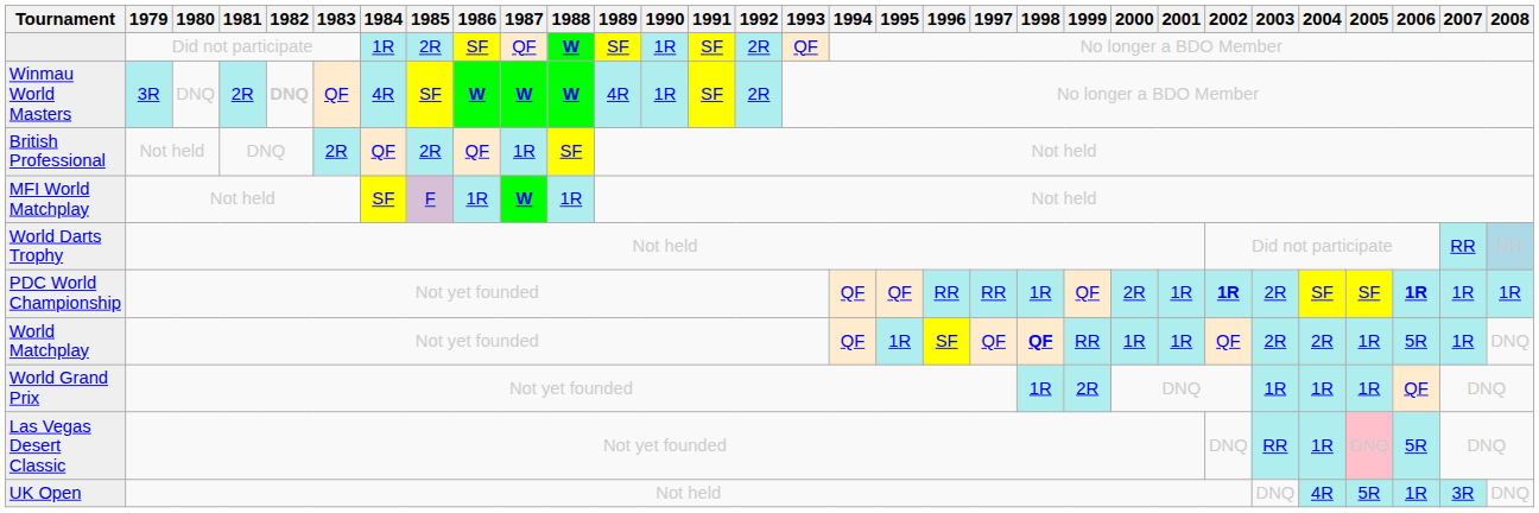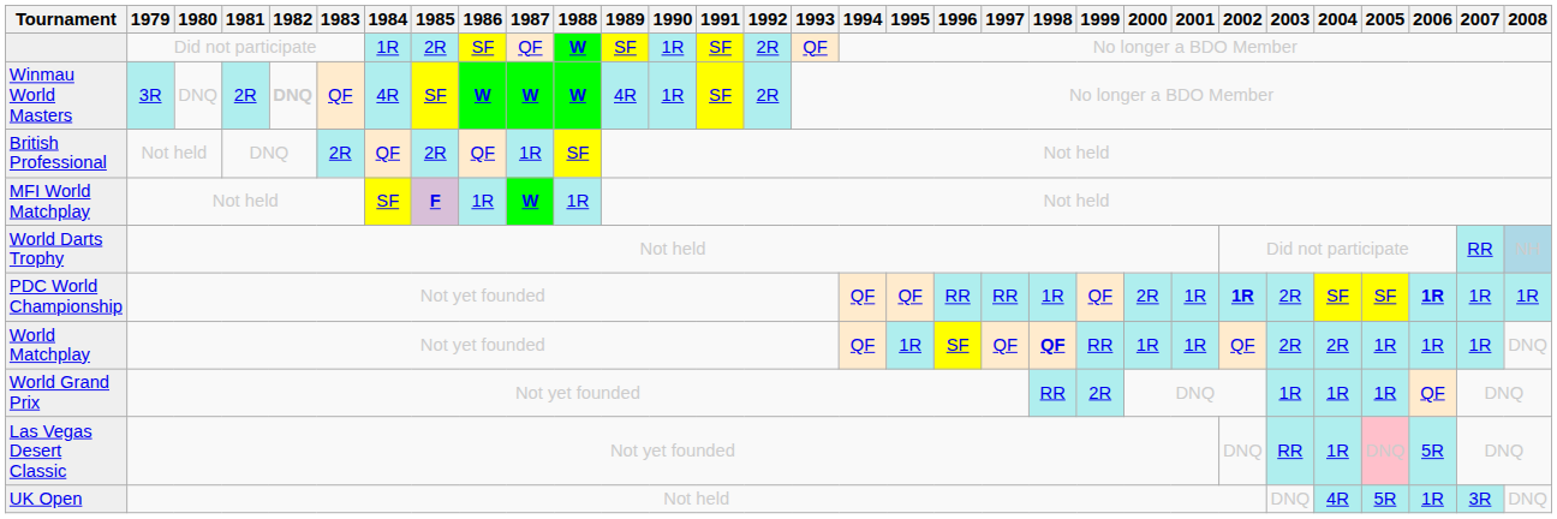 <table class="wikitable" style="width:75%; margin:0">
 <tr>
 <th>Tournament</th>
 <th>1979</th>
 <th>1980</th>
 <th>1981</th>
 <th>1982</th>
 <th>1983</th>
 <th>1984</th>
 <th>1985</th>
 <th>1986</th>
 <th>1987</th>
 <th>1988</th>
 <th>1989</th>
 <th>1990</th>
 <th>1991</th>
 <th>1992</th>
 <th>1993</th>
 <th>1994</th>
 <th>1995</th>
 <th>1996</th>
 <th>1997</th>
 <th>1998</th>
 <th>1999</th>
 <th>2000</th>
 <th>2001</th>
 <th>2002</th>
 <th>2003</th>
 <th>2004</th>
 <th>2005</th>
 <th>2006</th>
 <th>2007</th>
 <th>2008</th>
 </tr>
 <tr>
 <td style="background:#efefef;"></td>
 <td colspan="5" style="text-align:center; color:#ccc;">Did not participate</td>
 <td style="text-align:center; background:#afeeee;"><a href='#'>1R</a></td>
 <td style="text-align:center; background:#afeeee;"><a href='#'>2R</a></td>
 <td style="text-align:center; background:yellow;"><a href='#'>SF</a></td>
 <td style="text-align:center; background:#ffebcd;"><a href='#'>QF</a></td>
 <td style="text-align:center; background:lime;"><strong><a href='#'>W</a></strong></td>
 <td style="text-align:center; background:yellow;"><a href='#'>SF</a></td>
 <td style="text-align:center; background:#afeeee;"><a href='#'>1R</a></td>
 <td style="text-align:center; background:yellow;"><a href='#'>SF</a></td>
 <td style="text-align:center; background:#afeeee;"><a href='#'>2R</a></td>
 <td style="text-align:center; background:#ffebcd;"><a href='#'>QF</a></td>
 <td colspan="15" style="text-align:center; color:#ccc;">No longer a BDO Member</td>
 </tr>
 <tr>
 <td style="background:#efefef;"><a href='#'>Winmau World Masters</a></td>
 <td style="text-align:center; background:#afeeee;"><a href='#'>3R</a></td>
 <td style="text-align:center; color:#ccc;">DNQ</td>
 <td style="text-align:center; background:#afeeee;"><a href='#'>2R</a></td>
 <td style="text-align:center; color:#ccc;"><strong>DNQ</strong></td>
 <td style="text-align:center; background:#ffebcd;"><a href='#'>QF</a></td>
 <td style="text-align:center; background:#afeeee;"><a href='#'>4R</a></td>
 <td style="text-align:center; background:yellow;"><a href='#'>SF</a></td>
 <td style="text-align:center; background:lime;"><strong><a href='#'>W</a></strong></td>
 <td style="text-align:center; background:lime;"><strong><a href='#'>W</a></strong></td>
 <td style="text-align:center; background:lime;"><strong><a href='#'>W</a></strong></td>
 <td style="text-align:center; background:#afeeee;"><a href='#'>4R</a></td>
 <td style="text-align:center; background:#afeeee;"><a href='#'>1R</a></td>
 <td style="text-align:center; background:yellow;"><a href='#'>SF</a></td>
 <td style="text-align:center; background:#afeeee;"><a href='#'>2R</a></td>
 <td colspan="16" style="text-align:center; color:#ccc;">No longer a BDO Member</td>
 </tr>
 <tr>
 <td style="background:#efefef;"><a href='#'>British Professional</a></td>
 <td colspan="2" style="text-align:center; color:#ccc;">Not held</td>
 <td colspan="2" style="text-align:center; color:#ccc;">DNQ</td>
 <td style="text-align:center; background:#afeeee;"><a href='#'>2R</a></td>
 <td style="text-align:center; background:#ffebcd;"><a href='#'>QF</a></td>
 <td style="text-align:center; background:#afeeee;"><a href='#'>2R</a></td>
 <td style="text-align:center; background:#ffebcd;"><a href='#'>QF</a></td>
 <td style="text-align:center; background:#afeeee;"><a href='#'>1R</a></td>
 <td style="text-align:center; background:yellow;"><a href='#'>SF</a></td>
 <td colspan="20" style="text-align:center; color:#ccc;">Not held</td>
 </tr>
 <tr>
 <td style="background:#efefef;"><a href='#'>MFI World Matchplay</a></td>
 <td colspan="5" style="text-align:center; color:#ccc;">Not held</td>
 <td style="text-align:center; background:yellow;"><a href='#'>SF</a></td>
-<td style="text-align:center; background:thistle;"><a href='#'>F</a></td>
+<td style="text-align:center; background:thistle;"><strong><a href='#'>F</a></strong></td>
 <td style="text-align:center; background:#afeeee;"><a href='#'>1R</a></td>
 <td style="text-align:center; background:lime;"><strong><a href='#'>W</a></strong></td>
 <td style="text-align:center; background:#afeeee;"><a href='#'>1R</a></td>
 <td colspan="20" style="text-align:center; color:#ccc;">Not held</td>
 </tr>
 <tr>
 <td style="background:#efefef;"><a href='#'>World Darts Trophy</a></td>
 <td colspan="23" style="text-align:center; color:#ccc;">Not held</td>
 <td colspan="5" style="text-align:center; color:#ccc;">Did not participate</td>
 <td style="text-align:center; background:#afeeee;"><a href='#'>RR</a></td>
 <td style="background: lightblue; text-align:center; color:#ccc;">NH</td>
 </tr>
 <tr>
 <td style="background:#efefef;"><a href='#'>PDC World Championship</a></td>
 <td colspan="15" style="text-align:center; color:#ccc;">Not yet founded</td>
 <td style="text-align:center; background:#ffebcd;"><a href='#'>QF</a></td>
 <td style="text-align:center; background:#ffebcd;"><a href='#'>QF</a></td>
 <td style="text-align:center; background:#afeeee;"><a href='#'>RR</a></td>
 <td style="text-align:center; background:#afeeee;"><a href='#'>RR</a></td>
 <td style="text-align:center; background:#afeeee;"><a href='#'>1R</a></td>
 <td style="text-align:center; background:#ffebcd;"><a href='#'>QF</a></td>
 <td style="text-align:center; background:#afeeee;"><a href='#'>2R</a></td>
 <td style="text-align:center; background:#afeeee;"><a href='#'>1R</a></td>
 <td style="text-align:center; background:#afeeee;"><strong><a href='#'>1R</a></strong></td>
 <td style="text-align:center; background:#afeeee;"><a href='#'>2R</a></td>
 <td style="text-align:center; background:yellow;"><a href='#'>SF</a></td>
 <td style="text-align:center; background:yellow;"><a href='#'>SF</a></td>
 <td style="text-align:center; background:#afeeee;"><strong><a href='#'>1R</a></strong></td>
 <td style="text-align:center; background:#afeeee;"><a href='#'>1R</a></td>
 <td style="text-align:center; background:#afeeee;"><a href='#'>1R</a></td>
 </tr>
 <tr>
 <td style="background:#efefef;"><a href='#'>World Matchplay</a></td>
 <td colspan="15" style="text-align:center; color:#ccc;">Not yet founded</td>
 <td style="text-align:center; background:#ffebcd;"><a href='#'>QF</a></td>
 <td style="text-align:center; background:#afeeee;"><a href='#'>1R</a></td>
 <td style="text-align:center; background:yellow;"><a href='#'>SF</a></td>
 <td style="text-align:center; background:#ffebcd;"><a href='#'>QF</a></td>
 <td style="text-align:center; background:#ffebcd;"><strong><a href='#'>QF</a></strong></td>
 <td style="text-align:center; background:#afeeee;"><a href='#'>RR</a></td>
 <td style="text-align:center; background:#afeeee;"><a href='#'>1R</a></td>
 <td style="text-align:center; background:#afeeee;"><a href='#'>1R</a></td>
 <td style="text-align:center; background:#ffebcd;"><a href='#'>QF</a></td>
 <td style="text-align:center; background:#afeeee;"><a href='#'>2R</a></td>
 <td style="text-align:center; background:#afeeee;"><a href='#'>2R</a></td>
 <td style="text-align:center; background:#afeeee;"><a href='#'>1R</a></td>
-<td style="text-align:center; background:#afeeee;"><a href='#'>5R</a></td>
+<td style="text-align:center; background:#afeeee;"><a href='#'>1R</a></td>
 <td style="text-align:center; background:#afeeee;"><a href='#'>1R</a></td>
 <td style="text-align:center; color:#ccc;">DNQ</td>
 </tr>
 <tr>
 <td style="background:#efefef;"><a href='#'>World Grand Prix</a></td>
 <td colspan="19" style="text-align:center; color:#ccc;">Not yet founded</td>
-<td style="text-align:center; background:#afeeee;"><a href='#'>1R</a></td>
+<td style="text-align:center; background:#afeeee;"><a href='#'>RR</a></td>
 <td style="text-align:center; background:#afeeee;"><a href='#'>2R</a></td>
 <td colspan="3" style="text-align:center; color:#ccc;">DNQ</td>
 <td style="text-align:center; background:#afeeee;"><a href='#'>1R</a></td>
 <td style="text-align:center; background:#afeeee;"><a href='#'>1R</a></td>
 <td style="text-align:center; background:#afeeee;"><a href='#'>1R</a></td>
 <td style="text-align:center; background:#ffebcd;"><a href='#'>QF</a></td>
 <td colspan="2" style="text-align:center; color:#ccc;">DNQ</td>
 </tr>
 <tr>
 <td style="background:#efefef;"><a href='#'>Las Vegas Desert Classic</a></td>
 <td colspan="23" style="text-align:center; color:#ccc;">Not yet founded</td>
 <td style="text-align:center; color:#ccc;">DNQ</td>
 <td style="text-align:center; background:#afeeee;"><a href='#'>RR</a></td>
 <td style="text-align:center; background:#afeeee;"><a href='#'>1R</a></td>
 <td style="background: pink; text-align:center; color:#ccc;">DNQ</td>
 <td style="text-align:center; background:#afeeee;"><a href='#'>5R</a></td>
 <td colspan="2" style="text-align:center; color:#ccc;">DNQ</td>
 </tr>
 <tr>
 <td style="background:#efefef;"><a href='#'>UK Open</a></td>
 <td colspan="24" style="text-align:center; color:#ccc;">Not held</td>
 <td style="text-align:center; color:#ccc;">DNQ</td>
 <td style="text-align:center; background:#afeeee;"><a href='#'>4R</a></td>
 <td style="text-align:center; background:#afeeee;"><a href='#'>5R</a></td>
 <td style="text-align:center; background:#afeeee;"><a href='#'>1R</a></td>
 <td style="text-align:center; background:#afeeee;"><a href='#'>3R</a></td>
 <td style="text-align:center; color:#ccc;">DNQ</td>
 </tr>
 </table>
